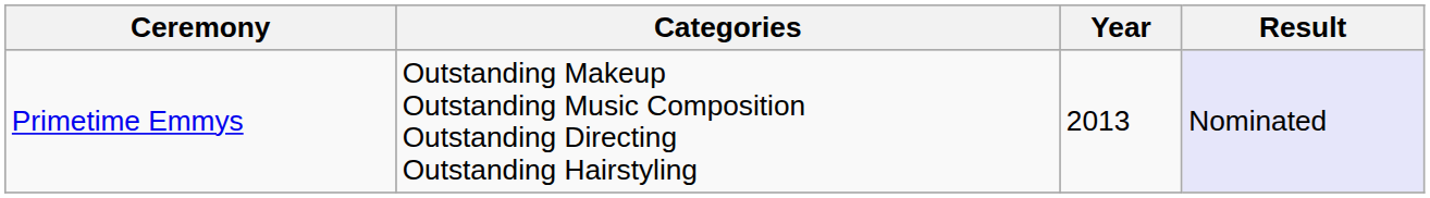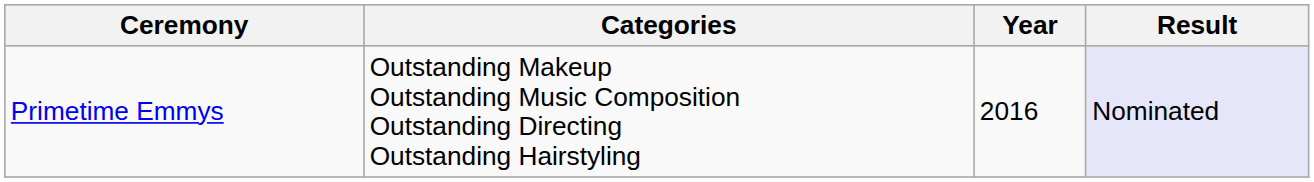 <table class="wikitable" style="width:90%;">
 <tr>
 <th>Ceremony</th>
 <th>Categories</th>
 <th>Year</th>
 <th>Result</th>
 </tr>
 <tr>
 <td><a href='#'>Primetime Emmys</a></td>
 <td>Outstanding Makeup<br>Outstanding Music Composition<br>Outstanding Directing<br>Outstanding Hairstyling</td>
-<td>2013</td>
+<td>2016</td>
 <td style="background: lavender;">Nominated</td>
 </tr>
 </table>
